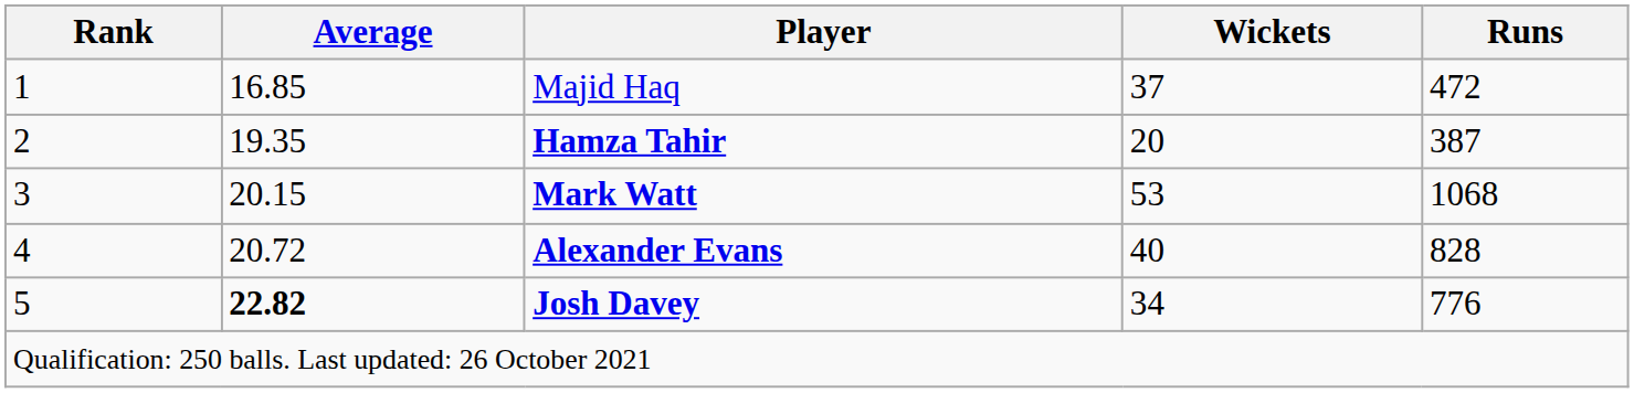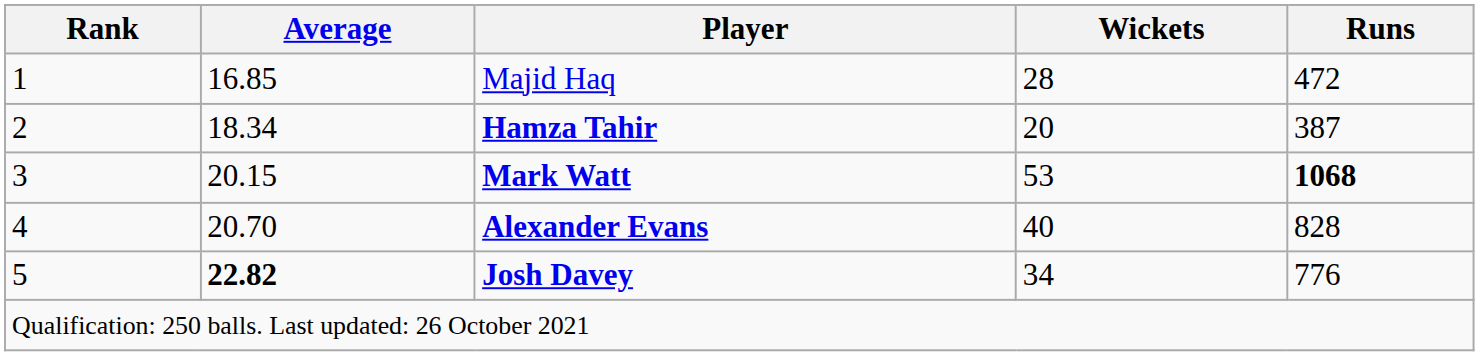 <table class="wikitable" style="width:60%;">
 <tr>
 <th>Rank</th>
 <th><a href='#'>Average</a></th>
 <th>Player</th>
 <th>Wickets</th>
 <th>Runs</th>
 </tr>
 <tr>
 <td>1</td>
 <td>16.85</td>
 <td><a href='#'>Majid Haq</a></td>
-<td>37</td>
+<td>28</td>
 <td>472</td>
 </tr>
 <tr>
 <td>2</td>
-<td>19.35</td>
+<td>18.34</td>
 <td><strong><a href='#'>Hamza Tahir</a></strong></td>
 <td>20</td>
 <td>387</td>
 </tr>
 <tr>
 <td>3</td>
 <td>20.15</td>
 <td><strong><a href='#'>Mark Watt</a></strong></td>
 <td>53</td>
-<td>1068</td>
+<td><strong>1068</strong></td>
 </tr>
 <tr>
 <td>4</td>
-<td>20.72</td>
+<td>20.70</td>
 <td><strong><a href='#'>Alexander Evans</a></strong></td>
 <td>40</td>
 <td>828</td>
 </tr>
 <tr>
 <td>5</td>
 <td><strong>22.82</strong></td>
 <td><strong><a href='#'>Josh Davey</a></strong></td>
 <td>34</td>
 <td>776</td>
 </tr>
 <tr>
 <td colspan=5><small>Qualification: 250 balls. Last updated: 26 October 2021</small></td>
 </tr>
 </table>
